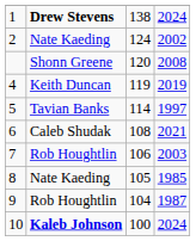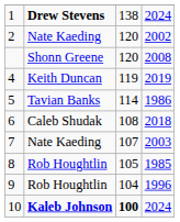 <table class="wikitable">
 <tr>
 </tr>
 <tr>
 <td>1</td>
 <td><strong>Drew Stevens</strong></td>
 <td>138</td>
 <td><a href='#'>2024</a></td>
 </tr>
 <tr>
 <td>2</td>
 <td><a href='#'>Nate Kaeding</a></td>
-<td>124</td>
+<td>120</td>
 <td><a href='#'>2002</a></td>
 </tr>
 <tr>
 <td> </td>
 <td><a href='#'>Shonn Greene</a></td>
 <td>120</td>
 <td><a href='#'>2008</a></td>
 </tr>
 <tr>
 <td>4</td>
 <td><a href='#'>Keith Duncan</a></td>
 <td>119</td>
 <td><a href='#'>2019</a></td>
 </tr>
 <tr>
 <td>5</td>
 <td><a href='#'>Tavian Banks</a></td>
 <td>114</td>
-<td><a href='#'>1997</a></td>
+<td><a href='#'>1986</a></td>
 </tr>
 <tr>
 <td>6</td>
 <td>Caleb Shudak</td>
 <td>108</td>
-<td><a href='#'>2021</a></td>
+<td><a href='#'>2018</a></td>
 </tr>
 <tr>
 <td>7</td>
-<td><a href='#'>Rob Houghtlin</a></td>
-<td>106</td>
+<td>Nate Kaeding</td>
+<td>107</td>
 <td><a href='#'>2003</a></td>
 </tr>
 <tr>
 <td>8</td>
-<td>Nate Kaeding</td>
+<td><a href='#'>Rob Houghtlin</a></td>
 <td>105</td>
 <td><a href='#'>1985</a></td>
 </tr>
 <tr>
 <td>9</td>
 <td>Rob Houghtlin</td>
 <td>104</td>
-<td><a href='#'>1987</a></td>
+<td><a href='#'>1996</a></td>
 </tr>
 <tr>
 <td>10</td>
 <td><strong><a href='#'>Kaleb Johnson</a></strong></td>
-<td>100</td>
+<td><strong>100</strong></td>
 <td><a href='#'>2024</a><br></td>
 </tr>
 </table>
